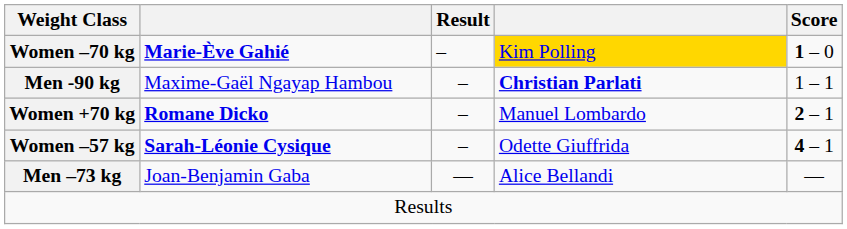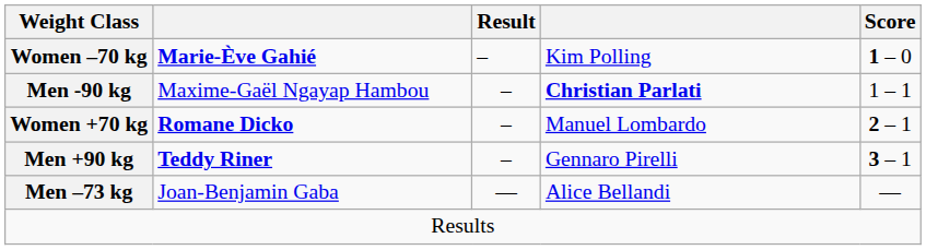 <table class="wikitable">
 <tr>
 <th>Weight Class</th>
 <th style="width: 230px;"></th>
 <th>Result</th>
 <th style="width: 230px;"></th>
 <th>Score</th>
 </tr>
 <tr>
 <th>Women –70 kg</th>
 <td><strong><a href='#'>Marie-Ève Gahié</a></strong></td>
 <td><strong></strong> – </td>
-<td style="background: gold;"><a href='#'>Kim Polling</a></td>
+<td><a href='#'>Kim Polling</a></td>
 <td align=center><strong>1</strong> – 0</td>
 </tr>
 <tr>
 <th>Men -90 kg</th>
 <td><a href='#'>Maxime-Gaël Ngayap Hambou</a></td>
 <td align=center> – <strong></strong></td>
 <td><strong><a href='#'>Christian Parlati</a></strong></td>
 <td align=center>1 – 1</td>
 </tr>
 <tr>
 <th>Women +70 kg</th>
 <td><strong><a href='#'>Romane Dicko</a></strong></td>
 <td align=center><strong></strong> – </td>
 <td><a href='#'>Manuel Lombardo</a></td>
 <td align=center><strong>2</strong> – 1</td>
 </tr>
 <tr>
-<th>Women –57 kg</th>
-<td><strong><a href='#'>Sarah-Léonie Cysique</a></strong></td>
+<th>Men +90 kg</th>
+<td><strong><a href='#'>Teddy Riner</a></strong></td>
 <td align=center><strong></strong> – </td>
-<td><a href='#'>Odette Giuffrida</a></td>
-<td align=center><strong>4</strong> – 1</td>
+<td><a href='#'>Gennaro Pirelli</a></td>
+<td align=center><strong>3</strong> – 1</td>
 </tr>
 <tr>
 <th>Men –73 kg</th>
 <td><a href='#'>Joan-Benjamin Gaba</a></td>
 <td align=center>—</td>
 <td><a href='#'>Alice Bellandi</a></td>
 <td align=center>—</td>
 </tr>
 <tr>
 <td align=center colspan=5>Results</td>
 </tr>
 </table>
